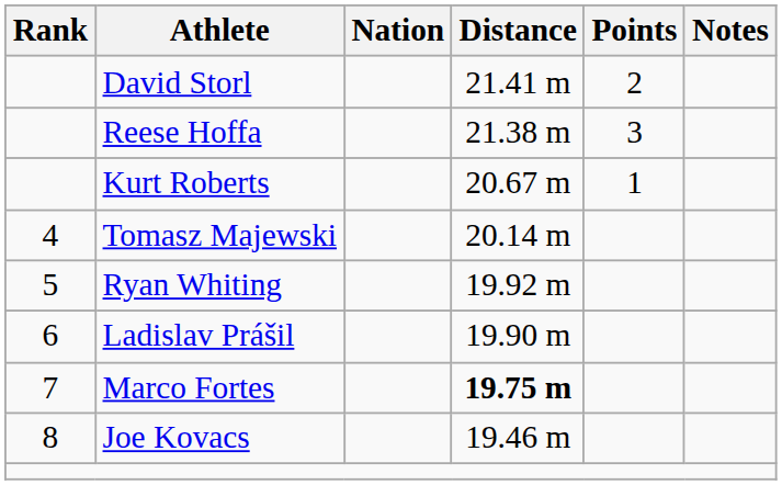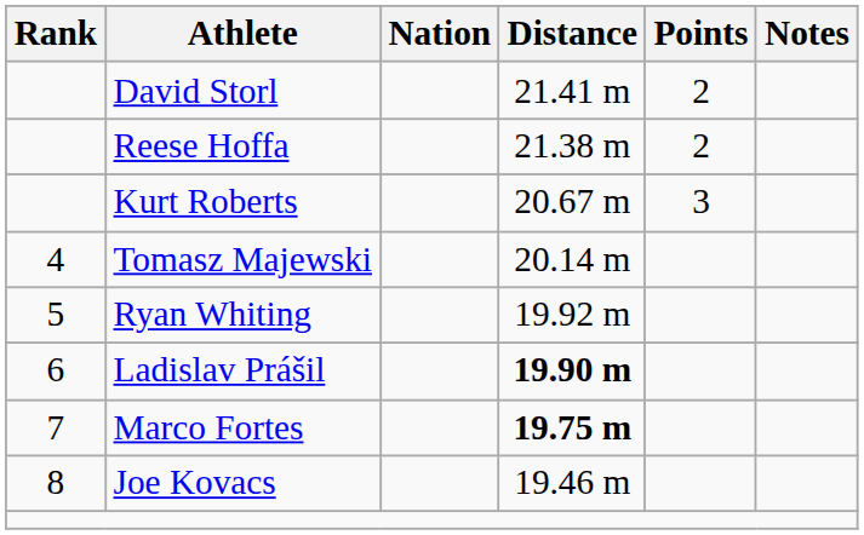 <table class="wikitable mw-datatable sortable" style="text-align:center;">
 <tr>
 <th>Rank</th>
 <th>Athlete</th>
 <th>Nation</th>
 <th>Distance</th>
 <th>Points</th>
 <th>Notes</th>
 </tr>
 <tr>
 <td></td>
 <td align=left><a href='#'>David Storl</a></td>
 <td align=left></td>
 <td>21.41 m</td>
 <td>2</td>
 <td></td>
 </tr>
 <tr>
 <td></td>
 <td align=left><a href='#'>Reese Hoffa</a></td>
 <td align=left></td>
 <td>21.38 m</td>
-<td>3</td>
+<td>2</td>
 <td></td>
 </tr>
 <tr>
 <td></td>
 <td align=left><a href='#'>Kurt Roberts</a></td>
 <td align=left></td>
 <td>20.67 m</td>
-<td>1</td>
+<td>3</td>
 <td></td>
 </tr>
 <tr>
 <td>4</td>
 <td align=left><a href='#'>Tomasz Majewski</a></td>
 <td align=left></td>
 <td>20.14 m</td>
 <td></td>
 <td></td>
 </tr>
 <tr>
 <td>5</td>
 <td align=left><a href='#'>Ryan Whiting</a></td>
 <td align=left></td>
 <td>19.92 m</td>
 <td></td>
 <td></td>
 </tr>
 <tr>
 <td>6</td>
 <td align=left><a href='#'>Ladislav Prášil</a></td>
 <td align=left></td>
-<td>19.90 m</td>
+<td><strong>19.90 m</strong></td>
 <td></td>
 <td></td>
 </tr>
 <tr>
 <td>7</td>
 <td align=left><a href='#'>Marco Fortes</a></td>
 <td align=left></td>
 <td><strong>19.75 m</strong></td>
 <td></td>
 <td></td>
 </tr>
 <tr>
 <td>8</td>
 <td align=left><a href='#'>Joe Kovacs</a></td>
 <td align=left></td>
 <td>19.46 m</td>
 <td></td>
 <td></td>
 </tr>
 <tr class="sortbottom">
 <td colspan=6></td>
 </tr>
 </table>
